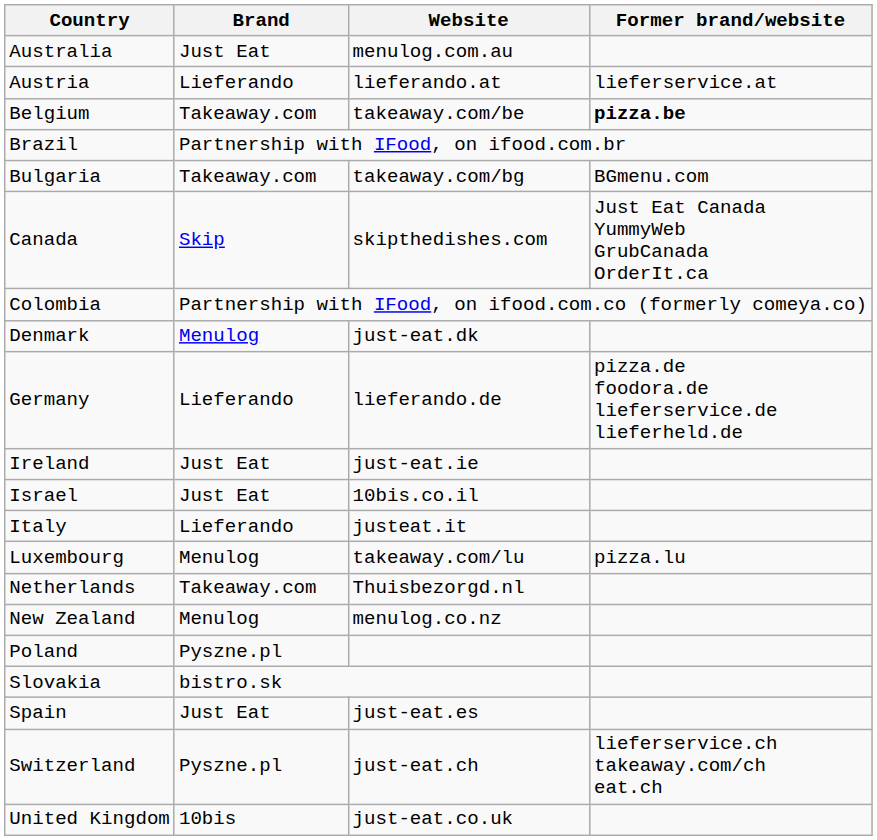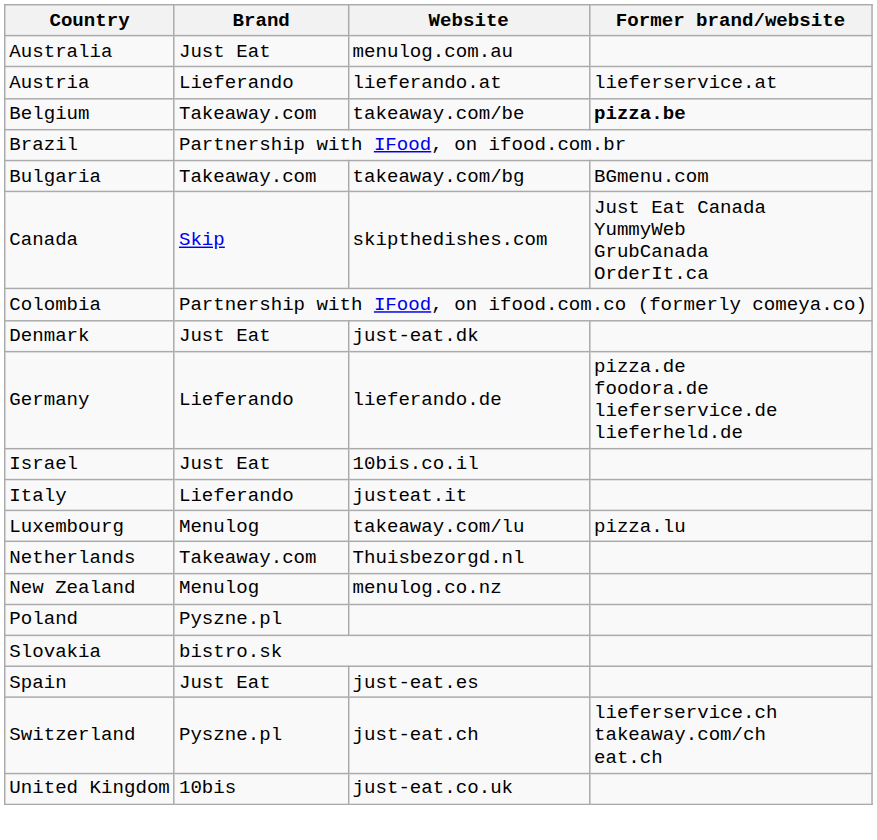 <table class="wikitable sortable">
 <tr>
 <th>Country</th>
 <th>Brand</th>
 <th>Website</th>
 <th>Former brand/website</th>
 </tr>
 <tr>
 <td>Australia</td>
 <td>Just Eat</td>
 <td>menulog.com.au</td>
 <td></td>
 </tr>
 <tr>
 <td>Austria</td>
 <td>Lieferando</td>
 <td>lieferando.at</td>
 <td>lieferservice.at</td>
 </tr>
 <tr>
 <td>Belgium</td>
 <td>Takeaway.com</td>
 <td>takeaway.com/be</td>
 <td><strong>pizza.be</strong></td>
 </tr>
 <tr>
 <td>Brazil</td>
 <td colspan="3">Partnership with <a href='#'>IFood</a>, on ifood.com.br</td>
 </tr>
 <tr>
 <td>Bulgaria</td>
 <td>Takeaway.com</td>
 <td>takeaway.com/bg</td>
 <td>BGmenu.com</td>
 </tr>
 <tr>
 <td>Canada</td>
 <td><a href='#'>Skip</a></td>
 <td>skipthedishes.com</td>
 <td>Just Eat Canada<br>YummyWeb<br>GrubCanada<br>OrderIt.ca</td>
 </tr>
 <tr>
 <td>Colombia</td>
 <td colspan="3">Partnership with <a href='#'>IFood</a>, on ifood.com.co (formerly comeya.co)</td>
 </tr>
 <tr>
 <td>Denmark</td>
-<td><a href='#'>Menulog</a></td>
+<td>Just Eat</td>
 <td>just-eat.dk</td>
 <td></td>
 </tr>
 <tr>
 <td>Germany</td>
 <td>Lieferando</td>
 <td>lieferando.de</td>
 <td>pizza.de <br>foodora.de <br>lieferservice.de <br>lieferheld.de</td>
-</tr>
-<tr>
-<td>Ireland</td>
-<td>Just Eat</td>
-<td>just-eat.ie</td>
-<td></td>
 </tr>
 <tr>
 <td>Israel</td>
 <td>Just Eat</td>
 <td>10bis.co.il</td>
 <td></td>
 </tr>
 <tr>
 <td>Italy</td>
 <td>Lieferando</td>
 <td>justeat.it</td>
 <td></td>
 </tr>
 <tr>
 <td>Luxembourg</td>
 <td>Menulog</td>
 <td>takeaway.com/lu</td>
 <td>pizza.lu</td>
 </tr>
 <tr>
 <td>Netherlands</td>
 <td>Takeaway.com</td>
 <td>Thuisbezorgd.nl</td>
 <td></td>
 </tr>
 <tr>
 <td>New Zealand</td>
 <td>Menulog</td>
 <td>menulog.co.nz</td>
 <td></td>
 </tr>
 <tr>
 <td>Poland</td>
 <td>Pyszne.pl</td>
 <td></td>
 <td></td>
 </tr>
 <tr>
 <td>Slovakia</td>
 <td colspan="2">bistro.sk</td>
 <td></td>
 </tr>
 <tr>
 <td>Spain</td>
 <td>Just Eat</td>
 <td>just-eat.es</td>
 <td></td>
 </tr>
 <tr>
 <td>Switzerland</td>
 <td>Pyszne.pl</td>
 <td>just-eat.ch</td>
 <td>lieferservice.ch<br>takeaway.com/ch<br>eat.ch</td>
 </tr>
 <tr>
 <td>United Kingdom</td>
 <td>10bis</td>
 <td>just-eat.co.uk</td>
 <td></td>
 </tr>
 </table>
